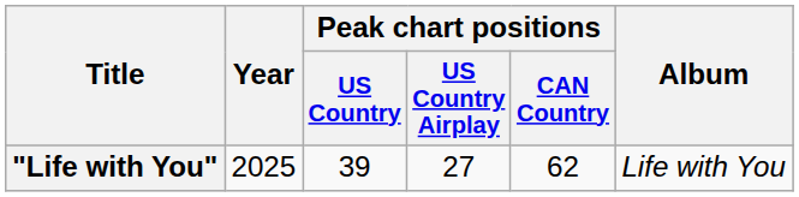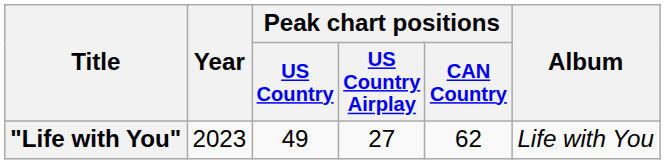 <table class="wikitable plainrowheaders" style="text-align:center;">
 <tr>
 <th scope="col" rowspan="2">Title</th>
 <th scope="col" rowspan="2">Year</th>
 <th scope="col" colspan="3">Peak chart positions</th>
 <th scope="col" rowspan="2">Album</th>
 </tr>
 <tr style="font-size:smaller;">
 <th scope="col" width="45"><a href='#'>US Country</a><br></th>
 <th scope="col" width="45"><a href='#'>US Country Airplay</a><br></th>
 <th scope="col" width="45"><a href='#'>CAN Country</a><br></th>
 </tr>
 <tr>
 <th scope="row">"Life with You"</th>
-<td>2025</td>
-<td>39</td>
+<td>2023</td>
+<td>49</td>
 <td>27</td>
 <td>62</td>
 <td><em>Life with You</em></td>
 </tr>
 </table>
